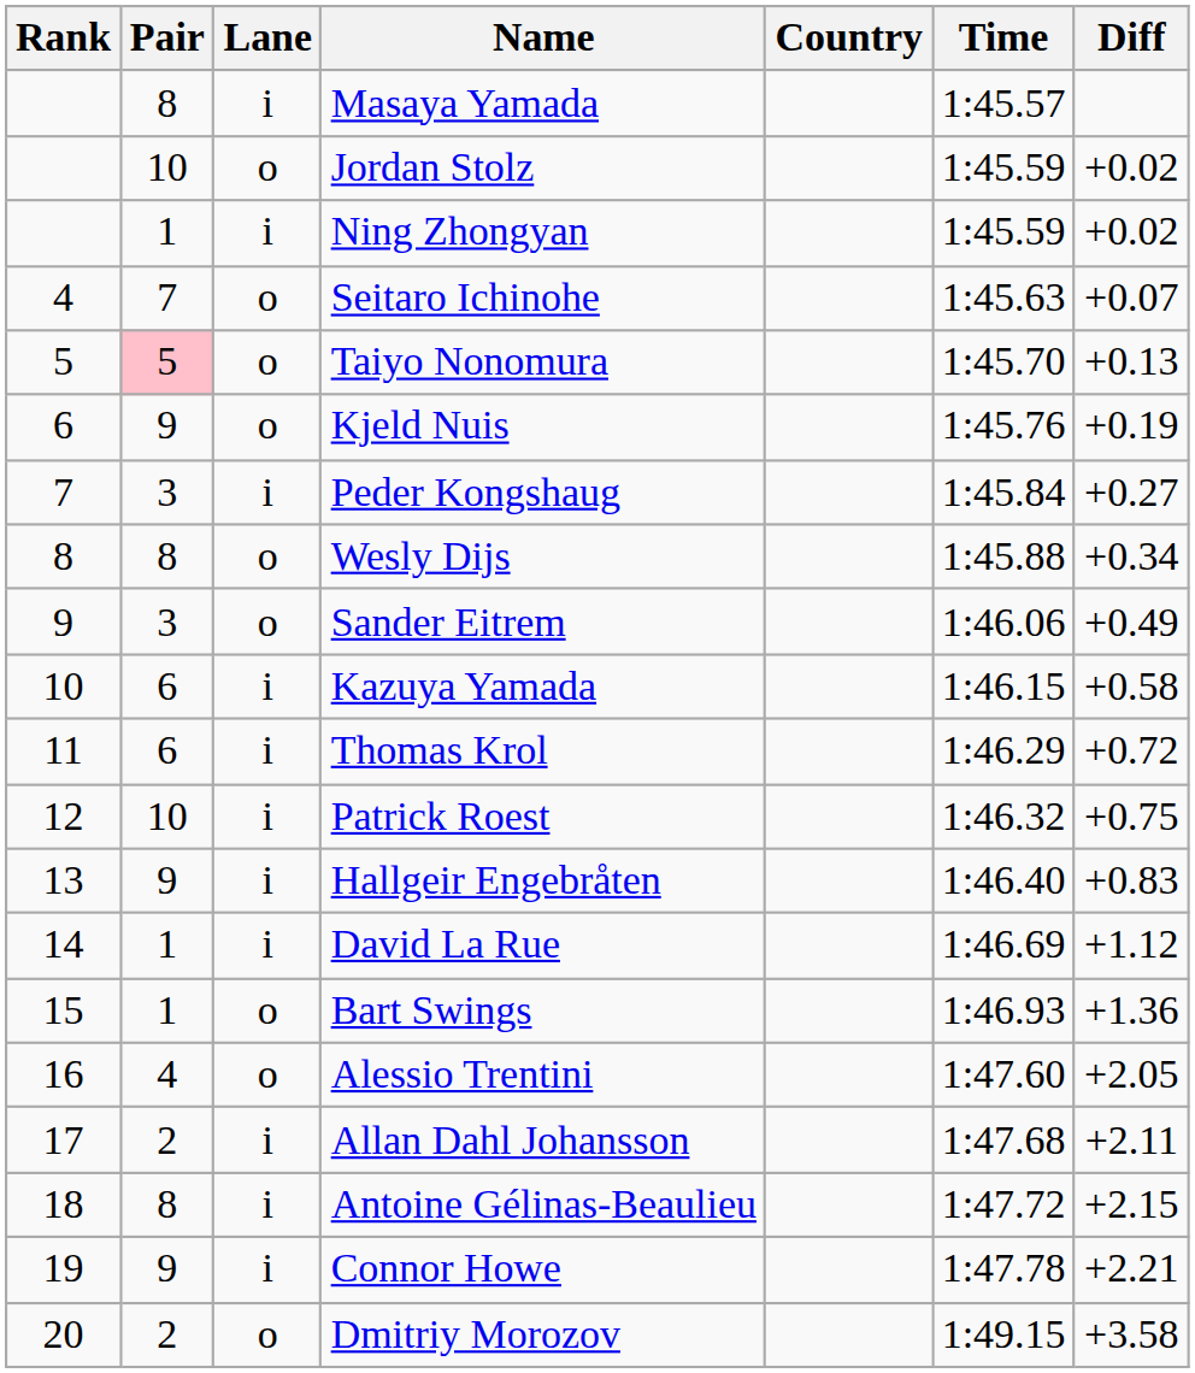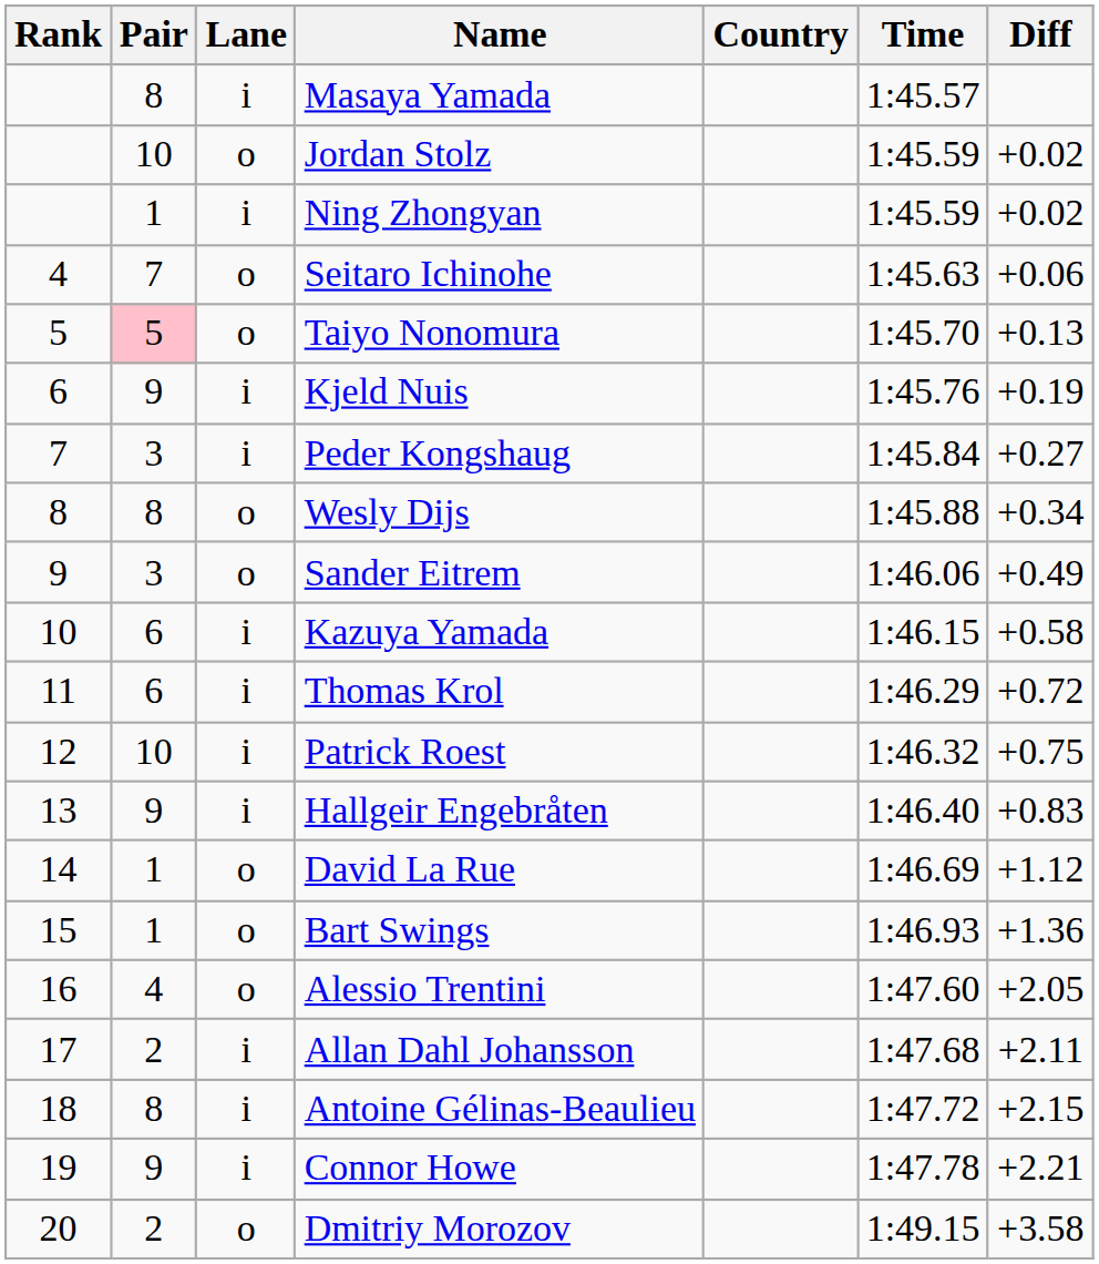 <table class="wikitable sortable" style="text-align:center">
 <tr>
 <th>Rank</th>
 <th>Pair</th>
 <th>Lane</th>
 <th>Name</th>
 <th>Country</th>
 <th>Time</th>
 <th>Diff</th>
 </tr>
 <tr>
 <td></td>
 <td>8</td>
 <td>i</td>
 <td align=left><a href='#'>Masaya Yamada</a></td>
 <td align=left></td>
 <td>1:45.57</td>
 <td></td>
 </tr>
 <tr>
 <td></td>
 <td>10</td>
 <td>o</td>
 <td align=left><a href='#'>Jordan Stolz</a></td>
 <td align=left></td>
 <td>1:45.59</td>
 <td>+0.02</td>
 </tr>
 <tr>
 <td></td>
 <td>1</td>
 <td>i</td>
 <td align=left><a href='#'>Ning Zhongyan</a></td>
 <td align=left></td>
 <td>1:45.59</td>
 <td>+0.02</td>
 </tr>
 <tr>
 <td>4</td>
 <td>7</td>
 <td>o</td>
 <td align=left><a href='#'>Seitaro Ichinohe</a></td>
 <td align=left></td>
 <td>1:45.63</td>
-<td>+0.07</td>
+<td>+0.06</td>
 </tr>
 <tr>
 <td>5</td>
 <td style="background: pink;">5</td>
 <td>o</td>
 <td align=left><a href='#'>Taiyo Nonomura</a></td>
 <td align=left></td>
 <td>1:45.70</td>
 <td>+0.13</td>
 </tr>
 <tr>
 <td>6</td>
 <td>9</td>
-<td>o</td>
+<td>i</td>
 <td align=left><a href='#'>Kjeld Nuis</a></td>
 <td align=left></td>
 <td>1:45.76</td>
 <td>+0.19</td>
 </tr>
 <tr>
 <td>7</td>
 <td>3</td>
 <td>i</td>
 <td align=left><a href='#'>Peder Kongshaug</a></td>
 <td align=left></td>
 <td>1:45.84</td>
 <td>+0.27</td>
 </tr>
 <tr>
 <td>8</td>
 <td>8</td>
 <td>o</td>
 <td align=left><a href='#'>Wesly Dijs</a></td>
 <td align=left></td>
 <td>1:45.88</td>
 <td>+0.34</td>
 </tr>
 <tr>
 <td>9</td>
 <td>3</td>
 <td>o</td>
 <td align=left><a href='#'>Sander Eitrem</a></td>
 <td align=left></td>
 <td>1:46.06</td>
 <td>+0.49</td>
 </tr>
 <tr>
 <td>10</td>
 <td>6</td>
 <td>i</td>
 <td align=left><a href='#'>Kazuya Yamada</a></td>
 <td align=left></td>
 <td>1:46.15</td>
 <td>+0.58</td>
 </tr>
 <tr>
 <td>11</td>
 <td>6</td>
 <td>i</td>
 <td align=left><a href='#'>Thomas Krol</a></td>
 <td align=left></td>
 <td>1:46.29</td>
 <td>+0.72</td>
 </tr>
 <tr>
 <td>12</td>
 <td>10</td>
 <td>i</td>
 <td align=left><a href='#'>Patrick Roest</a></td>
 <td align=left></td>
 <td>1:46.32</td>
 <td>+0.75</td>
 </tr>
 <tr>
 <td>13</td>
 <td>9</td>
 <td>i</td>
 <td align=left><a href='#'>Hallgeir Engebråten</a></td>
 <td align=left></td>
 <td>1:46.40</td>
 <td>+0.83</td>
 </tr>
 <tr>
 <td>14</td>
 <td>1</td>
-<td>i</td>
+<td>o</td>
 <td align=left><a href='#'>David La Rue</a></td>
 <td align=left></td>
 <td>1:46.69</td>
 <td>+1.12</td>
 </tr>
 <tr>
 <td>15</td>
 <td>1</td>
 <td>o</td>
 <td align=left><a href='#'>Bart Swings</a></td>
 <td align=left></td>
 <td>1:46.93</td>
 <td>+1.36</td>
 </tr>
 <tr>
 <td>16</td>
 <td>4</td>
 <td>o</td>
 <td align=left><a href='#'>Alessio Trentini</a></td>
 <td align=left></td>
 <td>1:47.60</td>
 <td>+2.05</td>
 </tr>
 <tr>
 <td>17</td>
 <td>2</td>
 <td>i</td>
 <td align=left><a href='#'>Allan Dahl Johansson</a></td>
 <td align=left></td>
 <td>1:47.68</td>
 <td>+2.11</td>
 </tr>
 <tr>
 <td>18</td>
 <td>8</td>
 <td>i</td>
 <td align=left><a href='#'>Antoine Gélinas-Beaulieu</a></td>
 <td align=left></td>
 <td>1:47.72</td>
 <td>+2.15</td>
 </tr>
 <tr>
 <td>19</td>
 <td>9</td>
 <td>i</td>
 <td align=left><a href='#'>Connor Howe</a></td>
 <td align=left></td>
 <td>1:47.78</td>
 <td>+2.21</td>
 </tr>
 <tr>
 <td>20</td>
 <td>2</td>
 <td>o</td>
 <td align=left><a href='#'>Dmitriy Morozov</a></td>
 <td align=left></td>
 <td>1:49.15</td>
 <td>+3.58</td>
 </tr>
 </table>
